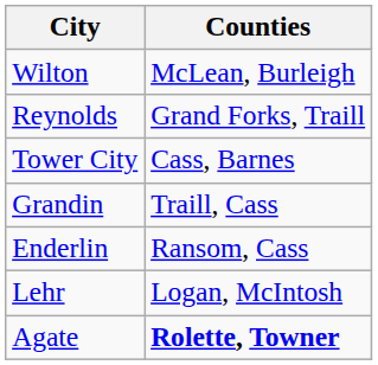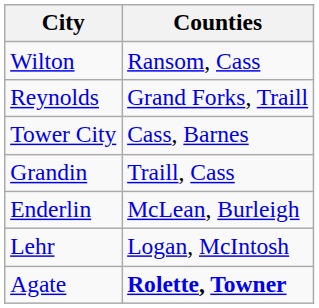 <table class="wikitable sortable">
 <tr>
 <th>City</th>
 <th>Counties</th>
 </tr>
 <tr>
 <td><a href='#'>Wilton</a></td>
-<td><a href='#'>McLean</a>, <a href='#'>Burleigh</a></td>
+<td><a href='#'>Ransom</a>, <a href='#'>Cass</a></td>
 </tr>
 <tr>
 <td><a href='#'>Reynolds</a></td>
 <td><a href='#'>Grand Forks</a>, <a href='#'>Traill</a></td>
 </tr>
 <tr>
 <td><a href='#'>Tower City</a></td>
 <td><a href='#'>Cass</a>, <a href='#'>Barnes</a></td>
 </tr>
 <tr>
 <td><a href='#'>Grandin</a></td>
 <td><a href='#'>Traill</a>, <a href='#'>Cass</a></td>
 </tr>
 <tr>
 <td><a href='#'>Enderlin</a></td>
-<td><a href='#'>Ransom</a>, <a href='#'>Cass</a></td>
+<td><a href='#'>McLean</a>, <a href='#'>Burleigh</a></td>
 </tr>
 <tr>
 <td><a href='#'>Lehr</a></td>
 <td><a href='#'>Logan</a>, <a href='#'>McIntosh</a></td>
 </tr>
 <tr>
 <td><a href='#'>Agate</a></td>
 <td><strong><a href='#'>Rolette</a>, <a href='#'>Towner</a></strong></td>
 </tr>
 </table>
